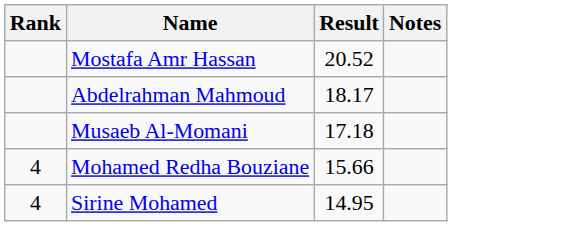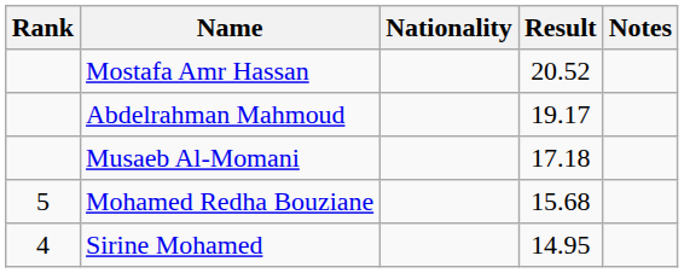 <table class="wikitable sortable" style="text-align:center;font-size:95%">
 <tr>
 <th>Rank</th>
 <th>Name</th>
+<th>Nationality</th>
 <th>Result</th>
 <th>Notes</th>
 </tr>
 <tr>
 <td></td>
 <td align=left><a href='#'>Mostafa Amr Hassan</a></td>
+<td align=left></td>
 <td>20.52</td>
 <td></td>
 </tr>
 <tr>
 <td></td>
 <td align=left><a href='#'>Abdelrahman Mahmoud</a></td>
-<td>18.17</td>
+<td align=left></td>
+<td>19.17</td>
 <td></td>
 </tr>
 <tr>
 <td></td>
 <td align=left><a href='#'>Musaeb Al-Momani</a></td>
+<td align=left></td>
 <td>17.18</td>
 <td></td>
 </tr>
 <tr>
-<td>4</td>
+<td>5</td>
 <td align=left><a href='#'>Mohamed Redha Bouziane</a></td>
-<td>15.66</td>
+<td align=left></td>
+<td>15.68</td>
 <td></td>
 </tr>
 <tr>
 <td>4</td>
 <td align=left><a href='#'>Sirine Mohamed</a></td>
+<td align=left></td>
 <td>14.95</td>
 <td></td>
 </tr>
 </table>
